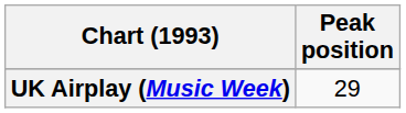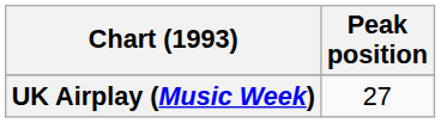 <table class="wikitable sortable plainrowheaders" style="text-align:center">
 <tr>
 <th>Chart (1993)</th>
 <th>Peak<br>position</th>
 </tr>
 <tr>
 </tr>
 <tr>
 </tr>
 <tr>
 <th scope="row">UK Airplay (<em><a href='#'>Music Week</a></em>)</th>
-<td>29</td>
+<td>27</td>
 </tr>
 </table>
